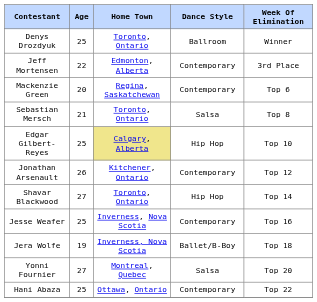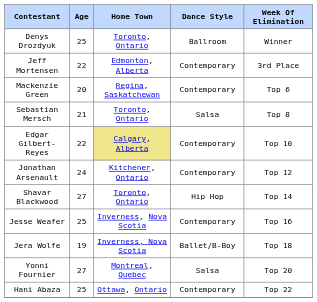 <table border="1" cellpadding="4" cellspacing="0" style="text-align:center; font-size:90%; border-collapse:collapse;" width=75%>
 <tr style="background:#C1D8FF;">
 <th width=15%>Contestant</th>
 <th width=4%; align=center>Age</th>
 <th width=18%>Home Town</th>
 <th width=13%>Dance Style</th>
 <th width=13%>Week Of Elimination</th>
 </tr>
 <tr>
 <td>Denys Drozdyuk</td>
 <td>25</td>
 <td><a href='#'>Toronto</a>, <a href='#'>Ontario</a></td>
 <td>Ballroom</td>
 <td>Winner</td>
 </tr>
 <tr>
 <td>Jeff Mortensen</td>
 <td>22</td>
 <td><a href='#'>Edmonton</a>, <a href='#'>Alberta</a></td>
 <td>Contemporary</td>
 <td>3rd Place</td>
 </tr>
 <tr>
 <td>Mackenzie Green</td>
 <td>20</td>
 <td><a href='#'>Regina</a>, <a href='#'>Saskatchewan</a></td>
 <td>Contemporary</td>
 <td>Top 6</td>
 </tr>
 <tr>
 <td>Sebastian Mersch</td>
 <td>21</td>
 <td><a href='#'>Toronto</a>, <a href='#'>Ontario</a></td>
 <td>Salsa</td>
 <td>Top 8</td>
 </tr>
 <tr>
 <td>Edgar Gilbert-Reyes</td>
-<td>25</td>
+<td>22</td>
 <td style="background: khaki;"><a href='#'>Calgary</a>, <a href='#'>Alberta</a></td>
-<td>Hip Hop</td>
+<td>Contemporary</td>
 <td>Top 10</td>
 </tr>
 <tr>
 <td>Jonathan Arsenault</td>
-<td>26</td>
+<td>24</td>
 <td><a href='#'>Kitchener</a>, <a href='#'>Ontario</a></td>
 <td>Contemporary</td>
 <td>Top 12</td>
 </tr>
 <tr>
 <td>Shavar Blackwood</td>
 <td>27</td>
 <td><a href='#'>Toronto</a>, <a href='#'>Ontario</a></td>
 <td>Hip Hop</td>
 <td>Top 14</td>
 </tr>
 <tr>
 <td>Jesse Weafer</td>
 <td>25</td>
 <td><a href='#'>Inverness</a>, <a href='#'>Nova Scotia</a></td>
 <td>Contemporary</td>
 <td>Top 16</td>
 </tr>
 <tr>
 <td>Jera Wolfe</td>
 <td>19</td>
 <td><a href='#'>Inverness, Nova Scotia</a></td>
 <td>Ballet/B-Boy</td>
 <td>Top 18</td>
 </tr>
 <tr>
 <td>Yonni Fournier</td>
 <td>27</td>
 <td><a href='#'>Montreal</a>, <a href='#'>Quebec</a></td>
 <td>Salsa</td>
 <td>Top 20</td>
 </tr>
 <tr>
 <td>Hani Abaza</td>
 <td>25</td>
 <td><a href='#'>Ottawa</a>, <a href='#'>Ontario</a></td>
 <td>Contemporary</td>
 <td>Top 22</td>
 </tr>
 <tr>
 </tr>
 </table>
